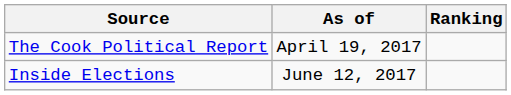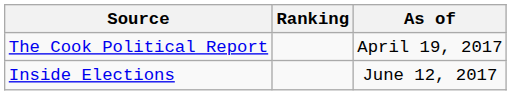 <table class="wikitable" style="text-align:center">
 <tr>
 <th>Source</th>
+<th>Ranking</th>
 <th>As of</th>
-<th>Ranking</th>
 </tr>
 <tr>
 <td align=left><a href='#'>The Cook Political Report</a></td>
+<td></td>
 <td>April 19, 2017</td>
-<td></td>
 </tr>
 <tr>
 <td align=left><a href='#'>Inside Elections</a></td>
+<td></td>
 <td>June 12, 2017</td>
-<td></td>
 </tr>
 </table>
